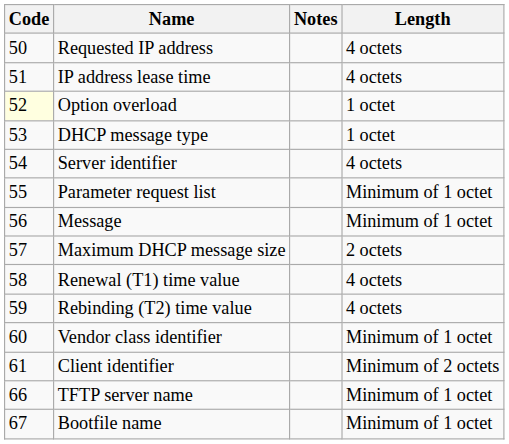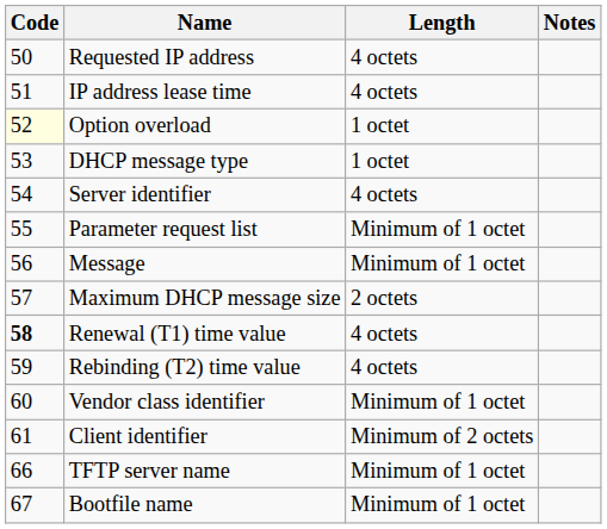 <table class="wikitable sortable">
 <tr>
 <th>Code</th>
 <th>Name</th>
+<th>Length</th>
 <th>Notes</th>
-<th>Length</th>
 </tr>
 <tr>
 <td>50</td>
 <td>Requested IP address</td>
+<td>4 octets</td>
 <td></td>
-<td>4 octets</td>
 </tr>
 <tr>
 <td>51</td>
 <td>IP address lease time</td>
+<td>4 octets</td>
 <td></td>
-<td>4 octets</td>
 </tr>
 <tr>
 <td style="background: lightyellow;">52</td>
 <td>Option overload</td>
+<td>1 octet</td>
 <td></td>
-<td>1 octet</td>
 </tr>
 <tr>
 <td>53</td>
 <td>DHCP message type</td>
+<td>1 octet</td>
 <td></td>
-<td>1 octet</td>
 </tr>
 <tr>
 <td>54</td>
 <td>Server identifier</td>
+<td>4 octets</td>
 <td></td>
-<td>4 octets</td>
 </tr>
 <tr>
 <td>55</td>
 <td>Parameter request list</td>
+<td>Minimum of 1 octet</td>
 <td></td>
-<td>Minimum of 1 octet</td>
 </tr>
 <tr>
 <td>56</td>
 <td>Message</td>
+<td>Minimum of 1 octet</td>
 <td></td>
-<td>Minimum of 1 octet</td>
 </tr>
 <tr>
 <td>57</td>
 <td>Maximum DHCP message size</td>
+<td>2 octets</td>
 <td></td>
-<td>2 octets</td>
 </tr>
 <tr>
-<td>58</td>
+<td><strong>58</strong></td>
 <td>Renewal (T1) time value</td>
+<td>4 octets</td>
 <td></td>
-<td>4 octets</td>
 </tr>
 <tr>
 <td>59</td>
 <td>Rebinding (T2) time value</td>
+<td>4 octets</td>
 <td></td>
-<td>4 octets</td>
 </tr>
 <tr>
 <td>60</td>
 <td>Vendor class identifier</td>
+<td>Minimum of 1 octet</td>
 <td></td>
-<td>Minimum of 1 octet</td>
 </tr>
 <tr>
 <td>61</td>
 <td>Client identifier</td>
+<td>Minimum of 2 octets</td>
 <td></td>
-<td>Minimum of 2 octets</td>
 </tr>
 <tr>
 <td>66</td>
 <td>TFTP server name</td>
+<td>Minimum of 1 octet</td>
 <td></td>
-<td>Minimum of 1 octet</td>
 </tr>
 <tr>
 <td>67</td>
 <td>Bootfile name</td>
+<td>Minimum of 1 octet</td>
 <td></td>
-<td>Minimum of 1 octet</td>
 </tr>
 </table>
